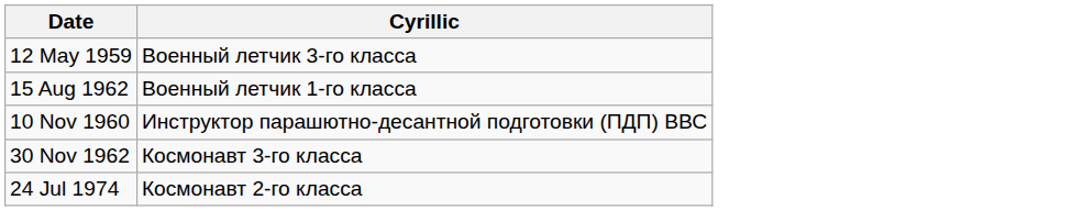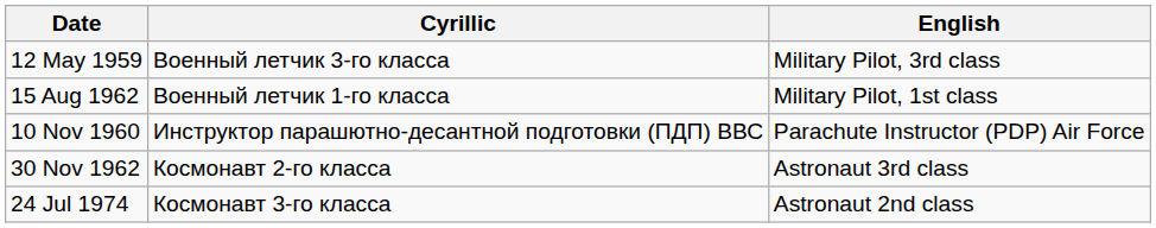 <table class="wikitable">
 <tr>
 <th>Date</th>
 <th>Cyrillic</th>
+<th>English</th>
 </tr>
 <tr>
 <td>12 May 1959</td>
 <td>Военный летчик 3-го класса</td>
+<td>Military Pilot, 3rd class</td>
 </tr>
 <tr>
 <td>15 Aug 1962</td>
 <td>Военный летчик 1-го класса</td>
+<td>Military Pilot, 1st class</td>
 </tr>
 <tr>
 <td>10 Nov 1960</td>
 <td>Инструктор парашютно-десантной подготовки (ПДП) ВВС</td>
+<td>Parachute Instructor (PDP) Air Force</td>
 </tr>
 <tr>
 <td>30 Nov 1962</td>
-<td>Космонавт 3-го класса</td>
+<td>Космонавт 2-го класса</td>
+<td>Astronaut 3rd class</td>
 </tr>
 <tr>
 <td>24 Jul 1974</td>
-<td>Космонавт 2-го класса</td>
+<td>Космонавт 3-го класса</td>
+<td>Astronaut 2nd class</td>
 </tr>
 </table>
